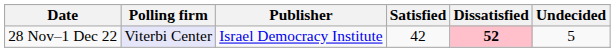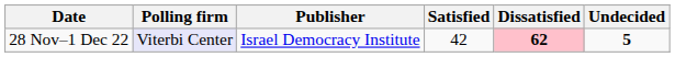 <table class="wikitable sortable" style="text-align:center; font-size:90%; line-height:13px">
 <tr>
 <th>Date</th>
 <th>Polling firm</th>
 <th>Publisher</th>
 <th>Satisfied</th>
 <th>Dissatisfied</th>
 <th>Undecided</th>
 </tr>
 <tr>
 <td data-sort-value=2022-12-01>28 Nov–1 Dec 22</td>
 <td style="background: lavender;">Viterbi Center</td>
 <td><a href='#'>Israel Democracy Institute</a></td>
 <td>42</td>
-<td style=background:pink><strong>52</strong></td>
-<td>5</td>
+<td style=background:pink><strong>62</strong></td>
+<td><strong>5</strong></td>
 </tr>
 </table>
